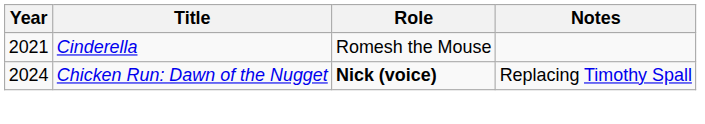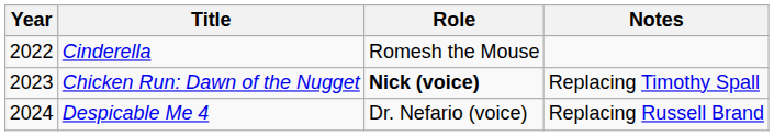 <table class="wikitable">
 <tr>
 <th>Year</th>
 <th>Title</th>
 <th>Role</th>
 <th>Notes</th>
 </tr>
 <tr>
-<td>2021</td>
+<td>2022</td>
 <td><em><a href='#'>Cinderella</a></em></td>
 <td>Romesh the Mouse</td>
 <td></td>
 </tr>
 <tr>
-<td>2024</td>
+<td>2023</td>
 <td><em><a href='#'>Chicken Run: Dawn of the Nugget</a></em></td>
 <td><strong>Nick (voice)</strong></td>
 <td>Replacing <a href='#'>Timothy Spall</a></td>
 </tr>
+<tr>
+<td>2024</td>
+<td><em><a href='#'>Despicable Me 4</a></em></td>
+<td>Dr. Nefario (voice)</td>
+<td>Replacing <a href='#'>Russell Brand</a></td>
+</tr>
 </table>
